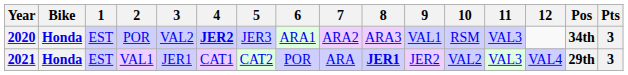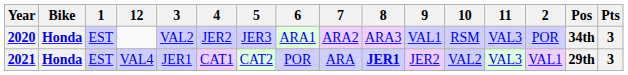 <table class="wikitable" style="text-align:center;">
 <tr>
 <th>Year</th>
 <th>Bike</th>
 <th>1</th>
-<th>2</th>
+<th>12</th>
 <th>3</th>
 <th>4</th>
 <th>5</th>
 <th>6</th>
 <th>7</th>
 <th>8</th>
 <th>9</th>
 <th>10</th>
 <th>11</th>
-<th>12</th>
+<th>2</th>
 <th>Pos</th>
 <th>Pts</th>
 </tr>
 <tr>
 <th><a href='#'>2020</a></th>
 <th><a href='#'>Honda</a></th>
 <td style="background:#CFCFFF;"><a href='#'>EST</a><br></td>
-<td style="background:#CFCFFF;"><a href='#'>POR</a><br></td>
+<td></td>
 <td style="background:#CFCFFF;"><a href='#'>VAL2</a><br></td>
-<td style="background:#CFCFFF;"><strong><a href='#'>JER2</a><br></strong></td>
+<td style="background:#CFCFFF;"><a href='#'>JER2</a><br></td>
 <td style="background:#CFCFFF;"><a href='#'>JER3</a><br></td>
 <td style="background:#DFFFDF;"><a href='#'>ARA1</a><br></td>
 <td style="background:#EFCFFF;"><a href='#'>ARA2</a><br></td>
 <td style="background:#EFCFFF;"><a href='#'>ARA3</a><br></td>
 <td style="background:#CFCFFF;"><a href='#'>VAL1</a><br></td>
 <td style="background:#CFCFFF;"><a href='#'>RSM</a><br></td>
 <td style="background:#CFCFFF;"><a href='#'>VAL3</a><br></td>
-<td></td>
+<td style="background:#CFCFFF;"><a href='#'>POR</a><br></td>
 <th>34th</th>
 <th>3</th>
 </tr>
 <tr>
 <th><a href='#'>2021</a></th>
 <th><a href='#'>Honda</a></th>
 <td style="background:#CFCFFF;"><a href='#'>EST</a><br></td>
-<td style="background:#EFCFFF;"><a href='#'>VAL1</a><br></td>
+<td style="background:#CFCFFF;"><a href='#'>VAL4</a><br></td>
 <td style="background:#CFCFFF;"><a href='#'>JER1</a><br></td>
 <td style="background:#EFCFFF;"><a href='#'>CAT1</a><br></td>
 <td style="background:#DFFFDF;"><a href='#'>CAT2</a><br></td>
 <td style="background:#CFCFFF;"><a href='#'>POR</a><br></td>
 <td style="background:#CFCFFF;"><a href='#'>ARA</a><br></td>
 <td style="background:#CFCFFF;"><strong><a href='#'>JER1</a><br></strong></td>
 <td style="background:#EFCFFF;"><a href='#'>JER2</a><br></td>
 <td style="background:#CFCFFF;"><a href='#'>VAL2</a><br></td>
 <td style="background:#DFFFDF;"><a href='#'>VAL3</a><br></td>
-<td style="background:#CFCFFF;"><a href='#'>VAL4</a><br></td>
+<td style="background:#EFCFFF;"><a href='#'>VAL1</a><br></td>
 <th>29th</th>
 <th>3</th>
 </tr>
 </table>
